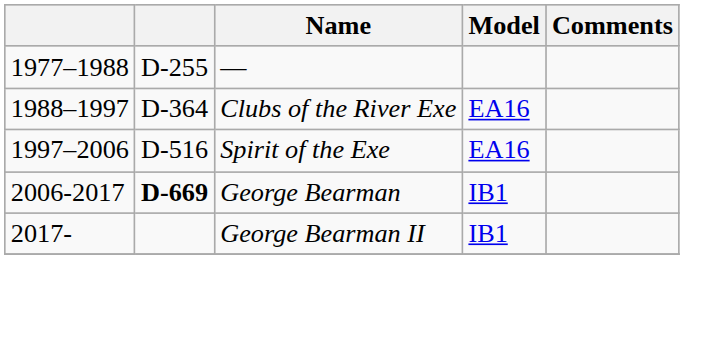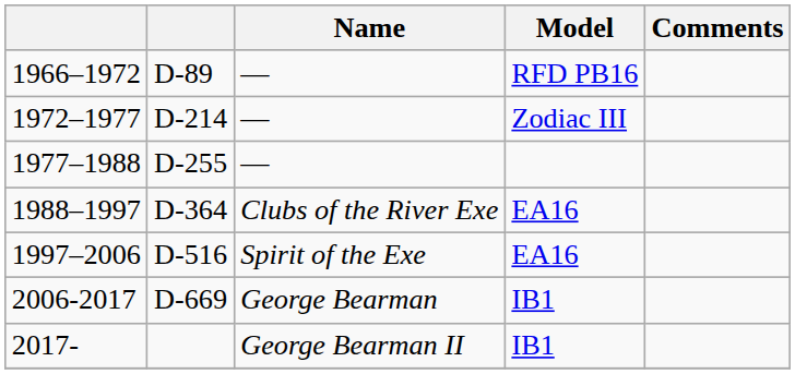 <table class="wikitable sortable">
 <tr>
 <th></th>
 <th></th>
 <th>Name</th>
 <th>Model</th>
 <th class=unsortable>Comments</th>
+</tr>
+<tr>
+<td>1966–1972</td>
+<td>D-89</td>
+<td>—</td>
+<td><a href='#'>RFD PB16</a></td>
+<td></td>
+</tr>
+<tr>
+<td>1972–1977</td>
+<td>D-214</td>
+<td>—</td>
+<td><a href='#'>Zodiac III</a></td>
+<td></td>
 </tr>
 <tr>
 <td>1977–1988</td>
 <td>D-255</td>
 <td>—</td>
 <td></td>
 <td></td>
 </tr>
 <tr>
 <td>1988–1997</td>
 <td>D-364</td>
 <td><em>Clubs of the River Exe</em></td>
 <td><a href='#'>EA16</a></td>
 <td></td>
 </tr>
 <tr>
 <td>1997–2006</td>
 <td>D-516</td>
 <td><em>Spirit of the Exe</em></td>
 <td><a href='#'>EA16</a></td>
 <td></td>
 </tr>
 <tr>
 <td>2006-2017</td>
-<td><strong>D-669</strong></td>
+<td>D-669</td>
 <td><em>George Bearman</em></td>
 <td><a href='#'>IB1</a></td>
 <td></td>
 </tr>
 <tr>
 <td>2017-</td>
 <td></td>
 <td><em>George Bearman II</em></td>
 <td><a href='#'>IB1</a></td>
 <td></td>
 </tr>
 <tr>
 </tr>
 </table>
